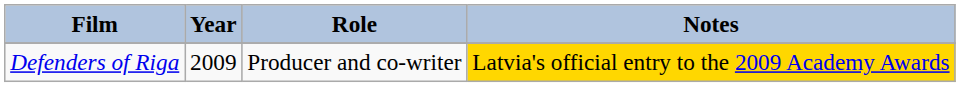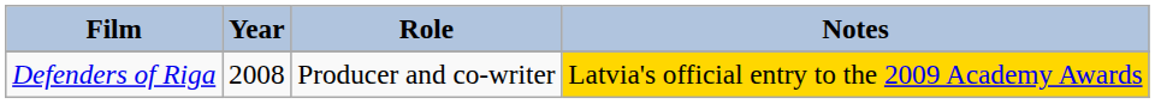 <table class="wikitable" style="font-size:95%;">
 <tr>
 <th style="background:#B0C4DE;">Film</th>
 <th style="background:#B0C4DE;">Year</th>
 <th style="background:#B0C4DE;">Role</th>
 <th style="background:#B0C4DE;">Notes</th>
 </tr>
 <tr>
 </tr>
 <tr>
 <td><em><a href='#'>Defenders of Riga</a></em></td>
-<td>2009</td>
+<td>2008</td>
 <td>Producer and co-writer</td>
 <td style="background: gold;">Latvia's official entry to the <a href='#'>2009 Academy Awards</a></td>
 </tr>
 </table>
